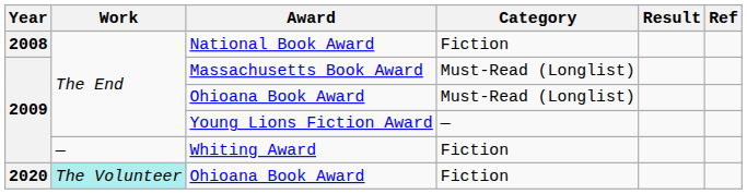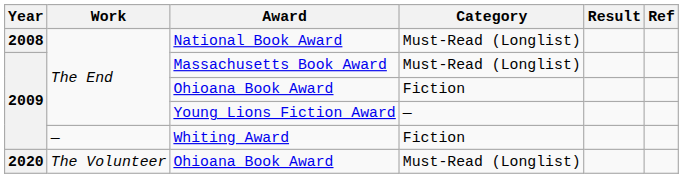 <table class="wikitable">
 <tr>
 <th>Year</th>
 <th>Work</th>
 <th>Award</th>
 <th>Category</th>
 <th>Result</th>
 <th>Ref</th>
 </tr>
 <tr>
 <th>2008</th>
 <td rowspan="4"><em>The End</em></td>
 <td><a href='#'>National Book Award</a></td>
-<td>Fiction</td>
+<td>Must-Read (Longlist)</td>
 <td></td>
 <td></td>
 </tr>
 <tr>
 <th rowspan="4">2009</th>
 <td><a href='#'>Massachusetts Book Award</a></td>
 <td>Must-Read (Longlist)</td>
 <td></td>
 <td></td>
 </tr>
 <tr>
 <td><a href='#'>Ohioana Book Award</a></td>
-<td>Must-Read (Longlist)</td>
+<td>Fiction</td>
 <td></td>
 <td></td>
 </tr>
 <tr>
 <td><a href='#'>Young Lions Fiction Award</a></td>
 <td>—</td>
 <td></td>
 <td></td>
 </tr>
 <tr>
 <td>—</td>
 <td><a href='#'>Whiting Award</a></td>
 <td>Fiction</td>
 <td></td>
 <td></td>
 </tr>
 <tr>
 <th>2020</th>
-<td style="background: paleturquoise;"><em>The Volunteer</em></td>
+<td><em>The Volunteer</em></td>
 <td><a href='#'>Ohioana Book Award</a></td>
-<td>Fiction</td>
+<td>Must-Read (Longlist)</td>
 <td></td>
 <td></td>
 </tr>
 </table>
